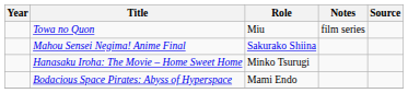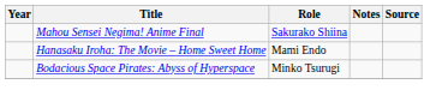 <table class="wikitable sortable plainrowheaders">
 <tr>
 <th>Year</th>
 <th>Title</th>
 <th>Role</th>
 <th class="unsortable">Notes</th>
 <th class="unsortable">Source</th>
-</tr>
-<tr>
-<td></td>
-<td><em><a href='#'>Towa no Quon</a></em></td>
-<td>Miu</td>
-<td>film series</td>
-<td></td>
 </tr>
 <tr>
 <td></td>
 <td><em><a href='#'>Mahou Sensei Negima! Anime Final</a></em></td>
 <td><a href='#'>Sakurako Shiina</a></td>
 <td></td>
 <td></td>
 </tr>
 <tr>
 <td></td>
 <td><em><a href='#'>Hanasaku Iroha: The Movie – Home Sweet Home</a></em></td>
-<td>Minko Tsurugi</td>
+<td>Mami Endo</td>
 <td></td>
 <td></td>
 </tr>
 <tr>
 <td></td>
 <td><em><a href='#'>Bodacious Space Pirates: Abyss of Hyperspace</a></em></td>
-<td>Mami Endo</td>
+<td>Minko Tsurugi</td>
 <td></td>
 <td></td>
 </tr>
 <tr>
 </tr>
 </table>
